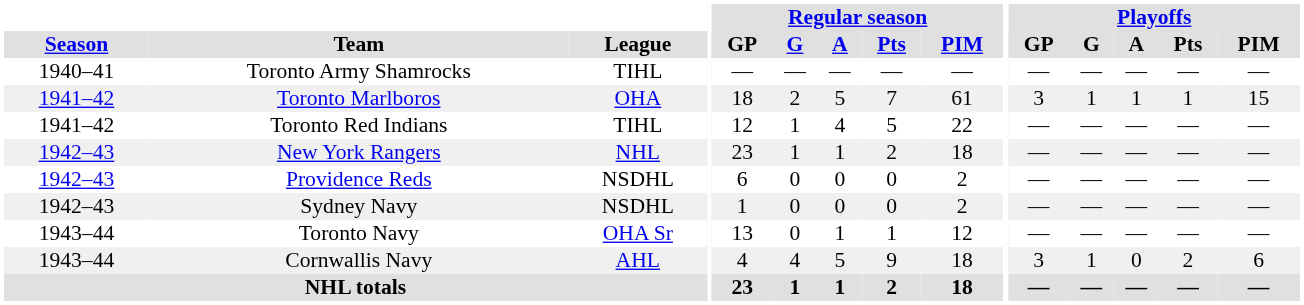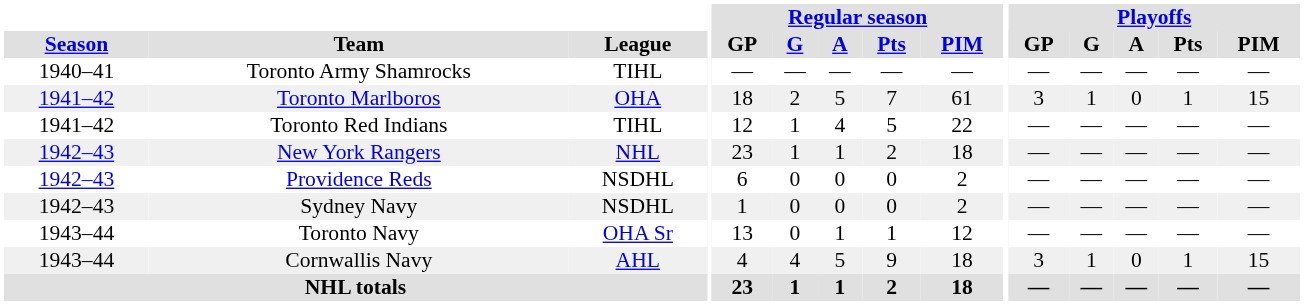 <table border="0" cellpadding="1" cellspacing="0" style="text-align:center; width:60em">
 <tr bgcolor="#e0e0e0">
 <th colspan="3" bgcolor="#ffffff"></th>
 <th rowspan="100" bgcolor="#ffffff"></th>
 <th colspan="5"><a href='#'>Regular season</a></th>
 <th rowspan="100" bgcolor="#ffffff"></th>
 <th colspan="5"><a href='#'>Playoffs</a></th>
 </tr>
 <tr bgcolor="#e0e0e0">
 <th><a href='#'>Season</a></th>
 <th>Team</th>
 <th>League</th>
 <th>GP</th>
 <th><a href='#'>G</a></th>
 <th><a href='#'>A</a></th>
 <th><a href='#'>Pts</a></th>
 <th><a href='#'>PIM</a></th>
 <th>GP</th>
 <th>G</th>
 <th>A</th>
 <th>Pts</th>
 <th>PIM</th>
 </tr>
 <tr>
 <td>1940–41</td>
 <td>Toronto Army Shamrocks</td>
 <td>TIHL</td>
 <td>—</td>
 <td>—</td>
 <td>—</td>
 <td>—</td>
 <td>—</td>
 <td>—</td>
 <td>—</td>
 <td>—</td>
 <td>—</td>
 <td>—</td>
 </tr>
 <tr bgcolor="#f0f0f0">
 <td><a href='#'>1941–42</a></td>
 <td><a href='#'>Toronto Marlboros</a></td>
 <td><a href='#'>OHA</a></td>
 <td>18</td>
 <td>2</td>
 <td>5</td>
 <td>7</td>
 <td>61</td>
 <td>3</td>
 <td>1</td>
-<td>1</td>
+<td>0</td>
 <td>1</td>
 <td>15</td>
 </tr>
 <tr>
 <td>1941–42</td>
 <td>Toronto Red Indians</td>
 <td>TIHL</td>
 <td>12</td>
 <td>1</td>
 <td>4</td>
 <td>5</td>
 <td>22</td>
 <td>—</td>
 <td>—</td>
 <td>—</td>
 <td>—</td>
 <td>—</td>
 </tr>
 <tr bgcolor="#f0f0f0">
 <td><a href='#'>1942–43</a></td>
 <td><a href='#'>New York Rangers</a></td>
 <td><a href='#'>NHL</a></td>
 <td>23</td>
 <td>1</td>
 <td>1</td>
 <td>2</td>
 <td>18</td>
 <td>—</td>
 <td>—</td>
 <td>—</td>
 <td>—</td>
 <td>—</td>
 </tr>
 <tr>
 <td><a href='#'>1942–43</a></td>
 <td><a href='#'>Providence Reds</a></td>
 <td>NSDHL</td>
 <td>6</td>
 <td>0</td>
 <td>0</td>
 <td>0</td>
 <td>2</td>
 <td>—</td>
 <td>—</td>
 <td>—</td>
 <td>—</td>
 <td>—</td>
 </tr>
 <tr bgcolor="#f0f0f0">
 <td>1942–43</td>
 <td>Sydney Navy</td>
 <td>NSDHL</td>
 <td>1</td>
 <td>0</td>
 <td>0</td>
 <td>0</td>
 <td>2</td>
 <td>—</td>
 <td>—</td>
 <td>—</td>
 <td>—</td>
 <td>—</td>
 </tr>
 <tr>
 <td>1943–44</td>
 <td>Toronto Navy</td>
 <td><a href='#'>OHA Sr</a></td>
 <td>13</td>
 <td>0</td>
 <td>1</td>
 <td>1</td>
 <td>12</td>
 <td>—</td>
 <td>—</td>
 <td>—</td>
 <td>—</td>
 <td>—</td>
 </tr>
 <tr bgcolor="#f0f0f0">
 <td>1943–44</td>
 <td>Cornwallis Navy</td>
 <td><a href='#'>AHL</a></td>
 <td>4</td>
 <td>4</td>
 <td>5</td>
 <td>9</td>
 <td>18</td>
 <td>3</td>
 <td>1</td>
 <td>0</td>
-<td>2</td>
-<td>6</td>
+<td>1</td>
+<td>15</td>
 </tr>
 <tr bgcolor="#e0e0e0">
 <th colspan="3">NHL totals</th>
 <th>23</th>
 <th>1</th>
 <th>1</th>
 <th>2</th>
 <th>18</th>
 <th>—</th>
 <th>—</th>
 <th>—</th>
 <th>—</th>
 <th>—</th>
 </tr>
 </table>
